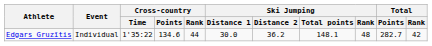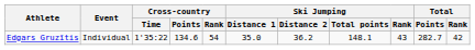 <table class="wikitable" style="font-size:90%">
 <tr>
 <th rowspan="2">Athlete</th>
 <th rowspan="2">Event</th>
 <th colspan="3">Cross-country</th>
 <th colspan="4">Ski Jumping</th>
 <th colspan="2">Total</th>
 </tr>
 <tr>
 <th>Time</th>
 <th>Points</th>
 <th>Rank</th>
 <th>Distance 1</th>
 <th>Distance 2</th>
 <th>Total points</th>
 <th>Rank</th>
 <th>Points</th>
 <th>Rank</th>
 </tr>
 <tr>
 <td><a href='#'>Edgars Gruzītis</a></td>
 <td>Individual</td>
 <td align="center">1'35:22</td>
 <td align="center">134.6</td>
-<td align="center">44</td>
-<td align="center">30.0</td>
+<td align="center">54</td>
+<td align="center">35.0</td>
 <td align="center">36.2</td>
 <td align="center">148.1</td>
-<td align="center">48</td>
+<td align="center">43</td>
 <td align="center">282.7</td>
 <td align="center">42</td>
 </tr>
 </table>
